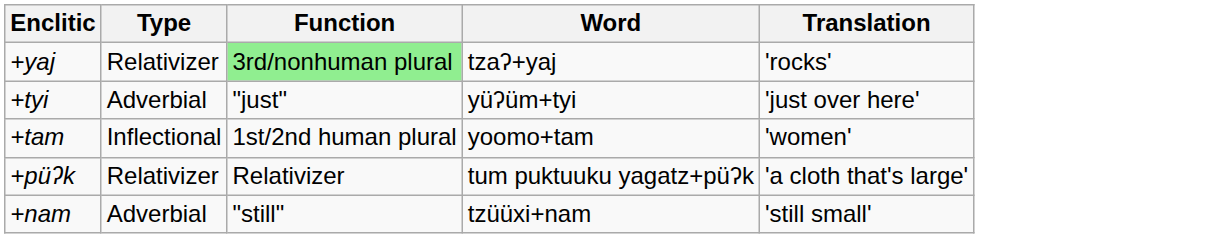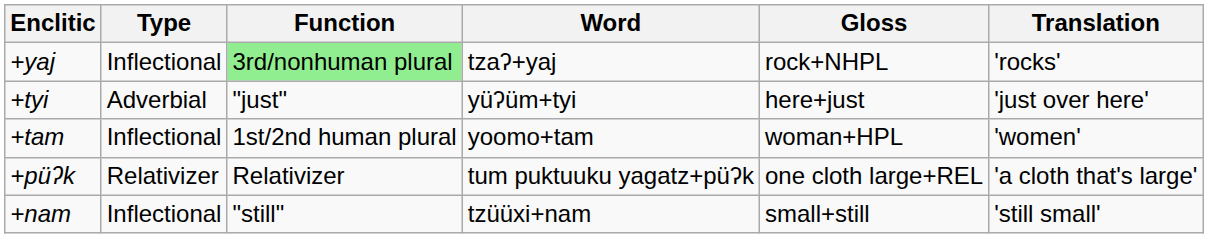 <table class="wikitable">
 <tr>
 <th>Enclitic</th>
 <th>Type</th>
 <th>Function</th>
 <th>Word</th>
+<th>Gloss</th>
 <th>Translation</th>
 </tr>
 <tr>
 <td><em>+yaj</em></td>
-<td>Relativizer</td>
+<td>Inflectional</td>
 <td style="background: lightgreen;">3rd/nonhuman plural</td>
 <td>tzaʔ+yaj</td>
+<td>rock+NHPL</td>
 <td>'rocks'</td>
 </tr>
 <tr>
 <td><em>+tyi</em></td>
 <td>Adverbial</td>
 <td>"just"</td>
 <td>yüʔüm+tyi</td>
+<td>here+just</td>
 <td>'just over here'</td>
 </tr>
 <tr>
 <td><em>+tam</em></td>
 <td>Inflectional</td>
 <td>1st/2nd human plural</td>
 <td>yoomo+tam</td>
+<td>woman+HPL</td>
 <td>'women'</td>
 </tr>
 <tr>
 <td><em>+püʔk</em></td>
 <td>Relativizer</td>
 <td>Relativizer</td>
 <td>tum puktuuku yagatz+püʔk</td>
+<td>one cloth large+REL</td>
 <td>'a cloth that's large'</td>
 </tr>
 <tr>
 <td><em>+nam</em></td>
-<td>Adverbial</td>
+<td>Inflectional</td>
 <td>"still"</td>
 <td>tzüüxi+nam</td>
+<td>small+still</td>
 <td>'still small'</td>
 </tr>
 </table>
